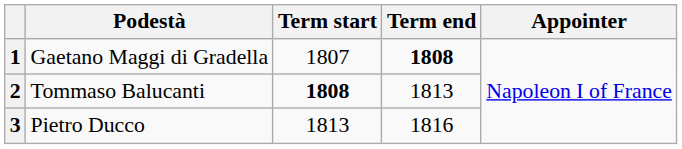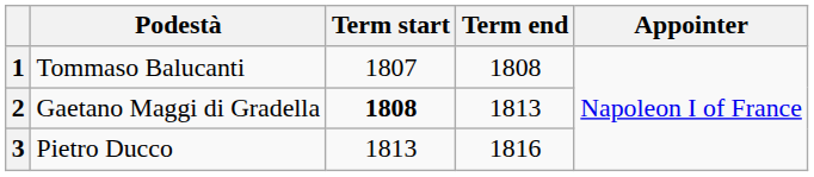 <table class="wikitable">
 <tr>
 <th class=unsortable> </th>
 <th>Podestà</th>
 <th>Term start</th>
 <th>Term end</th>
 <th>Appointer</th>
 </tr>
 <tr>
 <th>1</th>
-<td>Gaetano Maggi di Gradella</td>
+<td>Tommaso Balucanti</td>
 <td align=center>1807</td>
-<td align=center><strong>1808</strong></td>
+<td align=center>1808</td>
 <td rowspan=3><a href='#'>Napoleon I of France</a></td>
 </tr>
 <tr>
 <th>2</th>
-<td>Tommaso Balucanti</td>
+<td>Gaetano Maggi di Gradella</td>
 <td align=center><strong>1808</strong></td>
 <td align=center>1813</td>
 </tr>
 <tr>
 <th>3</th>
 <td>Pietro Ducco</td>
 <td align=center>1813</td>
 <td align=center>1816</td>
 </tr>
 </table>
